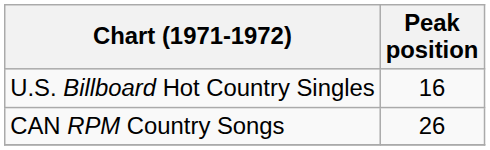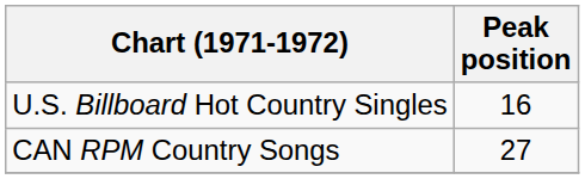 <table class="wikitable sortable">
 <tr>
 <th align="left">Chart (1971-1972)</th>
 <th align="center">Peak<br>position</th>
 </tr>
 <tr>
 <td align="left">U.S. <em>Billboard</em> Hot Country Singles</td>
 <td align="center">16</td>
 </tr>
 <tr>
 <td align="left">CAN <em>RPM</em> Country Songs</td>
-<td align="center">26</td>
+<td align="center">27</td>
 </tr>
 <tr>
 </tr>
 </table>
